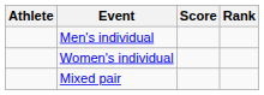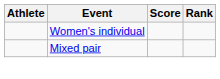 <table class=wikitable style=font-size:90%;text-align:center>
 <tr>
 <th>Athlete</th>
 <th>Event</th>
 <th>Score</th>
 <th>Rank</th>
-</tr>
-<tr>
-<td align=left></td>
-<td align=left><a href='#'>Men's individual</a></td>
-<td></td>
-<td></td>
 </tr>
 <tr align=center>
 <td align=left></td>
 <td align=left><a href='#'>Women's individual</a></td>
 <td></td>
 <td></td>
 </tr>
 <tr align=center>
 <td align=left></td>
 <td align=left><a href='#'>Mixed pair</a></td>
 <td></td>
 <td></td>
 </tr>
 </table>
